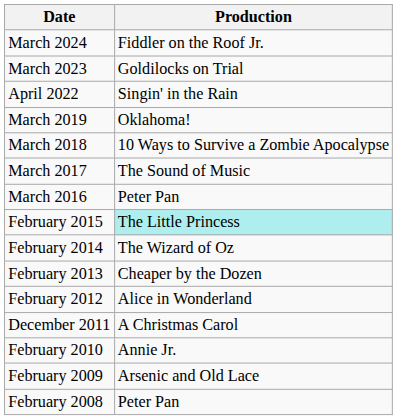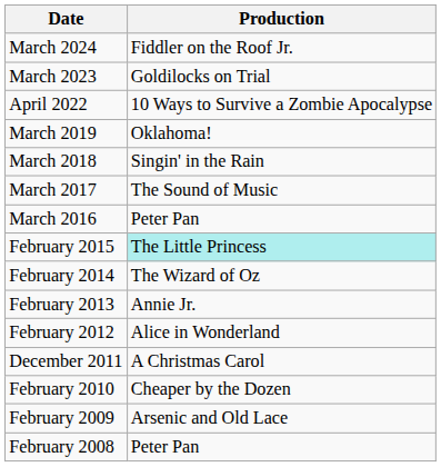 <table class= "wikitable">
 <tr>
 <th>Date</th>
 <th>Production</th>
 </tr>
 <tr>
 <td>March 2024</td>
 <td>Fiddler on the Roof Jr.</td>
 </tr>
 <tr>
 <td>March 2023</td>
 <td>Goldilocks on Trial</td>
 </tr>
 <tr>
 <td>April 2022</td>
-<td>Singin' in the Rain</td>
+<td>10 Ways to Survive a Zombie Apocalypse</td>
 </tr>
 <tr>
 <td>March 2019</td>
 <td>Oklahoma!</td>
 </tr>
 <tr>
 <td>March 2018</td>
-<td>10 Ways to Survive a Zombie Apocalypse</td>
+<td>Singin' in the Rain</td>
 </tr>
 <tr>
 <td>March 2017</td>
 <td>The Sound of Music</td>
 </tr>
 <tr>
 <td>March 2016</td>
 <td>Peter Pan</td>
 </tr>
 <tr>
 <td>February 2015</td>
 <td style="background: paleturquoise;">The Little Princess</td>
 </tr>
 <tr>
 <td>February 2014</td>
 <td>The Wizard of Oz</td>
 </tr>
 <tr>
 <td>February 2013</td>
-<td>Cheaper by the Dozen</td>
+<td>Annie Jr.</td>
 </tr>
 <tr>
 <td>February 2012</td>
 <td>Alice in Wonderland</td>
 </tr>
 <tr>
 <td>December 2011</td>
 <td>A Christmas Carol</td>
 </tr>
 <tr>
 <td>February 2010</td>
-<td>Annie Jr.</td>
+<td>Cheaper by the Dozen</td>
 </tr>
 <tr>
 <td>February 2009</td>
 <td>Arsenic and Old Lace</td>
 </tr>
 <tr>
 <td>February 2008</td>
 <td>Peter Pan</td>
 </tr>
 </table>
